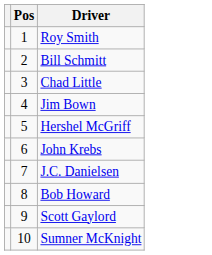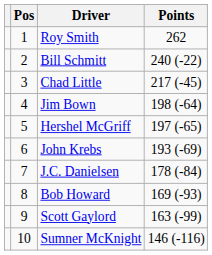 <table class="wikitable" style="font-size: 95%;">
 <tr>
 <th></th>
 <th>Pos</th>
 <th>Driver</th>
+<th>Points</th>
 </tr>
 <tr>
 <td align="left"></td>
 <td style="text-align:center;">1</td>
 <td><a href='#'>Roy Smith</a></td>
+<td style="text-align:center;">262</td>
 </tr>
 <tr>
 <td align="left"></td>
 <td style="text-align:center;">2</td>
 <td><a href='#'>Bill Schmitt</a></td>
+<td style="text-align:center;">240 (-22)</td>
 </tr>
 <tr>
 <td align="left"></td>
 <td style="text-align:center;">3</td>
 <td><a href='#'>Chad Little</a></td>
+<td style="text-align:center;">217 (-45)</td>
 </tr>
 <tr>
 <td align="left"></td>
 <td style="text-align:center;">4</td>
 <td><a href='#'>Jim Bown</a></td>
+<td style="text-align:center;">198 (-64)</td>
 </tr>
 <tr>
 <td align="left"></td>
 <td style="text-align:center;">5</td>
 <td><a href='#'>Hershel McGriff</a></td>
+<td style="text-align:center;">197 (-65)</td>
 </tr>
 <tr>
 <td align="left"></td>
 <td style="text-align:center;">6</td>
 <td><a href='#'>John Krebs</a></td>
+<td style="text-align:center;">193 (-69)</td>
 </tr>
 <tr>
 <td align="left"></td>
 <td style="text-align:center;">7</td>
 <td><a href='#'>J.C. Danielsen</a></td>
+<td style="text-align:center;">178 (-84)</td>
 </tr>
 <tr>
 <td align="left"></td>
 <td style="text-align:center;">8</td>
 <td><a href='#'>Bob Howard</a></td>
+<td style="text-align:center;">169 (-93)</td>
 </tr>
 <tr>
 <td align="left"></td>
 <td style="text-align:center;">9</td>
 <td><a href='#'>Scott Gaylord</a></td>
+<td style="text-align:center;">163 (-99)</td>
 </tr>
 <tr>
 <td align="left"></td>
 <td style="text-align:center;">10</td>
 <td><a href='#'>Sumner McKnight</a></td>
+<td style="text-align:center;">146 (-116)</td>
 </tr>
 </table>
